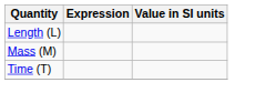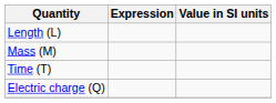 <table class="wikitable floatright">
 <tr>
 <th>Quantity</th>
 <th>Expression</th>
 <th>Value in SI units</th>
 </tr>
 <tr align="left">
 <td><a href='#'>Length</a> (L)</td>
 <td></td>
 <td></td>
 </tr>
 <tr>
 <td><a href='#'>Mass</a> (M)</td>
 <td></td>
 <td></td>
 </tr>
 <tr>
 <td><a href='#'>Time</a> (T)</td>
 <td></td>
 <td></td>
 </tr>
 <tr>
+<td><a href='#'>Electric charge</a> (Q)</td>
+<td></td>
+<td></td>
+</tr>
+<tr>
 </tr>
 </table>
